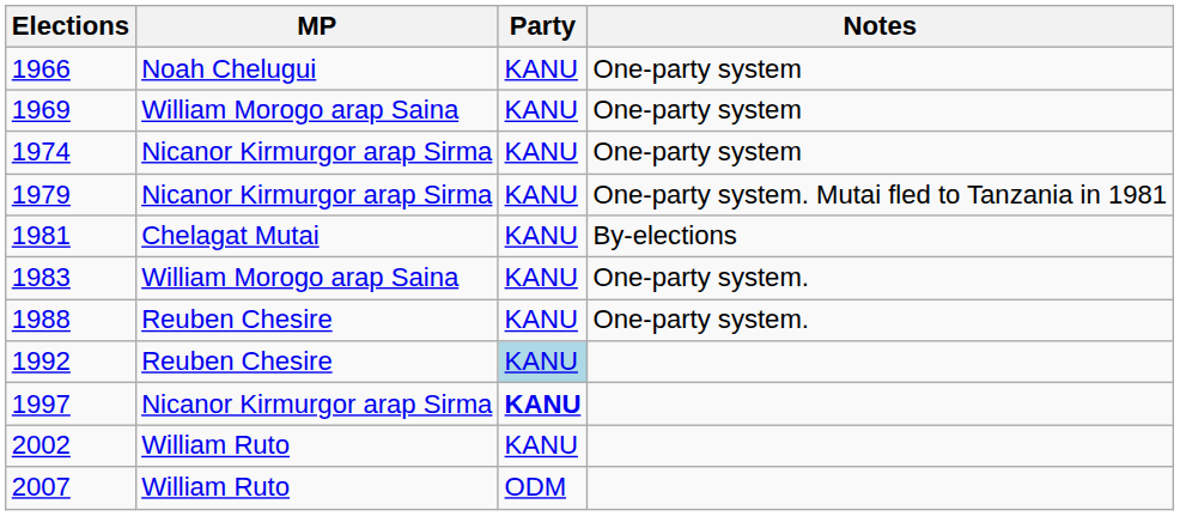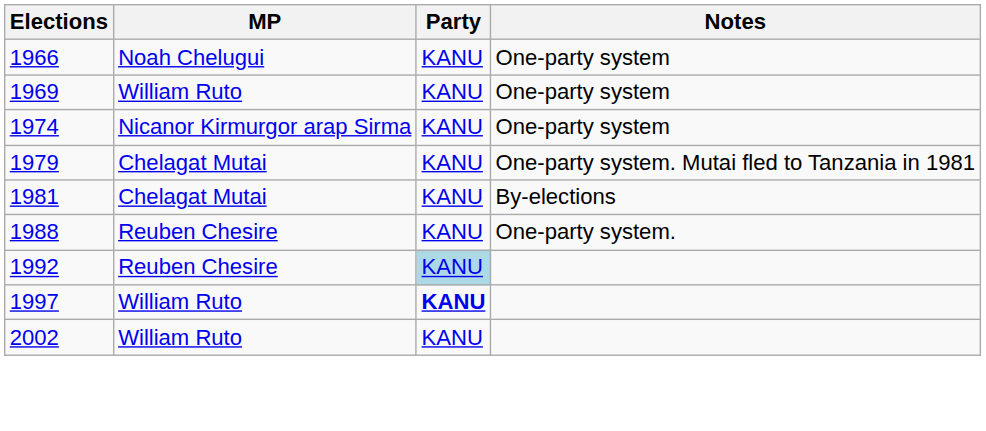 <table class="wikitable">
 <tr>
 <th>Elections</th>
 <th>MP </th>
 <th>Party</th>
 <th>Notes</th>
 </tr>
 <tr>
 <td><a href='#'>1966</a></td>
 <td><a href='#'>Noah Chelugui</a></td>
 <td><a href='#'>KANU</a></td>
 <td>One-party system</td>
 </tr>
 <tr>
 <td><a href='#'>1969</a></td>
-<td><a href='#'>William Morogo arap Saina</a></td>
+<td><a href='#'>William Ruto</a></td>
 <td><a href='#'>KANU</a></td>
 <td>One-party system</td>
 </tr>
 <tr>
 <td><a href='#'>1974</a></td>
 <td><a href='#'>Nicanor Kirmurgor arap Sirma</a></td>
 <td><a href='#'>KANU</a></td>
 <td>One-party system</td>
 </tr>
 <tr>
 <td><a href='#'>1979</a></td>
-<td><a href='#'>Nicanor Kirmurgor arap Sirma</a></td>
+<td><a href='#'>Chelagat Mutai</a></td>
 <td><a href='#'>KANU</a></td>
 <td>One-party system. Mutai fled to Tanzania in 1981 </td>
 </tr>
 <tr>
 <td><a href='#'>1981</a></td>
 <td><a href='#'>Chelagat Mutai</a></td>
 <td><a href='#'>KANU</a></td>
 <td>By-elections</td>
-</tr>
-<tr>
-<td><a href='#'>1983</a></td>
-<td><a href='#'>William Morogo arap Saina</a></td>
-<td><a href='#'>KANU</a></td>
-<td>One-party system.</td>
 </tr>
 <tr>
 <td><a href='#'>1988</a></td>
 <td><a href='#'>Reuben Chesire</a></td>
 <td><a href='#'>KANU</a></td>
 <td>One-party system.</td>
 </tr>
 <tr>
 <td><a href='#'>1992</a></td>
 <td><a href='#'>Reuben Chesire</a></td>
 <td style="background: lightblue;"><a href='#'>KANU</a></td>
 <td></td>
 </tr>
 <tr>
 <td><a href='#'>1997</a></td>
-<td><a href='#'>Nicanor Kirmurgor arap Sirma</a></td>
+<td><a href='#'>William Ruto</a></td>
 <td><strong><a href='#'>KANU</a></strong></td>
 <td></td>
 </tr>
 <tr>
 <td><a href='#'>2002</a></td>
 <td><a href='#'>William Ruto</a></td>
 <td><a href='#'>KANU</a></td>
 <td></td>
 </tr>
-<tr>
-<td><a href='#'>2007</a></td>
-<td><a href='#'>William Ruto</a></td>
-<td><a href='#'>ODM</a></td>
-<td></td>
-</tr>
 </table>
